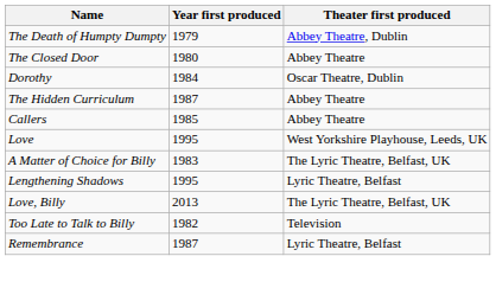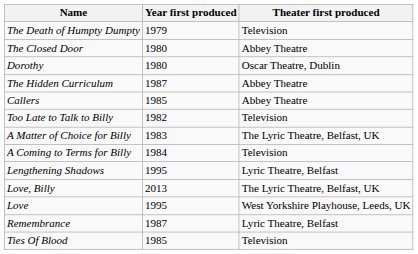 <table class="wikitable" border="1">
 <tr>
 <th>Name</th>
 <th>Year first produced</th>
 <th>Theater first produced</th>
 </tr>
 <tr>
 <td><em>The Death of Humpty Dumpty</em></td>
 <td>1979</td>
-<td><a href='#'>Abbey Theatre</a>, Dublin</td>
+<td>Television</td>
 </tr>
 <tr>
 <td><em>The Closed Door</em></td>
 <td>1980</td>
 <td>Abbey Theatre</td>
 </tr>
 <tr>
 <td><em>Dorothy</em></td>
-<td>1984</td>
+<td>1980</td>
 <td>Oscar Theatre, Dublin</td>
 </tr>
 <tr>
 <td><em>The Hidden Curriculum</em></td>
 <td>1987</td>
 <td>Abbey Theatre</td>
 </tr>
 <tr>
 <td><em>Callers</em></td>
 <td>1985</td>
 <td>Abbey Theatre</td>
 </tr>
 <tr>
-<td><em>Love</em></td>
-<td>1995</td>
-<td>West Yorkshire Playhouse, Leeds, UK</td>
+<td><em>Too Late to Talk to Billy</em></td>
+<td>1982</td>
+<td>Television</td>
 </tr>
 <tr>
 <td><em>A Matter of Choice for Billy</em></td>
 <td>1983</td>
 <td>The Lyric Theatre, Belfast, UK</td>
+</tr>
+<tr>
+<td><em>A Coming to Terms for Billy</em></td>
+<td>1984</td>
+<td>Television</td>
 </tr>
 <tr>
 <td><em>Lengthening Shadows</em></td>
 <td>1995</td>
 <td>Lyric Theatre, Belfast</td>
 </tr>
 <tr>
 <td><em>Love, Billy</em></td>
 <td>2013</td>
 <td>The Lyric Theatre, Belfast, UK</td>
 </tr>
 <tr>
-<td><em>Too Late to Talk to Billy</em></td>
-<td>1982</td>
-<td>Television</td>
+<td><em>Love</em></td>
+<td>1995</td>
+<td>West Yorkshire Playhouse, Leeds, UK</td>
 </tr>
 <tr>
 <td><em>Remembrance</em></td>
 <td>1987</td>
 <td>Lyric Theatre, Belfast</td>
 </tr>
+<tr>
+<td><em>Ties Of Blood</em></td>
+<td>1985</td>
+<td>Television</td>
+</tr>
 </table>
